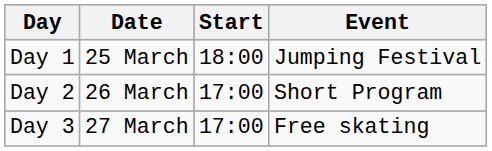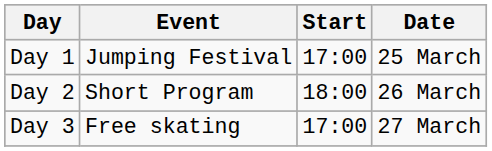 <table class="wikitable">
 <tr>
 <th>Day</th>
+<th>Event</th>
+<th>Start</th>
 <th>Date</th>
-<th>Start</th>
-<th>Event</th>
 </tr>
 <tr>
 <td rowspan=1>Day 1</td>
+<td>Jumping Festival</td>
+<td>17:00</td>
 <td rowspan=1>25 March</td>
-<td>18:00</td>
-<td>Jumping Festival</td>
 </tr>
 <tr>
 <td rowspan=1>Day 2</td>
+<td>Short Program</td>
+<td>18:00</td>
 <td rowspan=1>26 March</td>
-<td>17:00</td>
-<td>Short Program</td>
 </tr>
 <tr>
 <td rowspan=1>Day 3</td>
+<td>Free skating</td>
+<td>17:00</td>
 <td rowspan=1>27 March</td>
-<td>17:00</td>
-<td>Free skating</td>
 </tr>
 </table>
